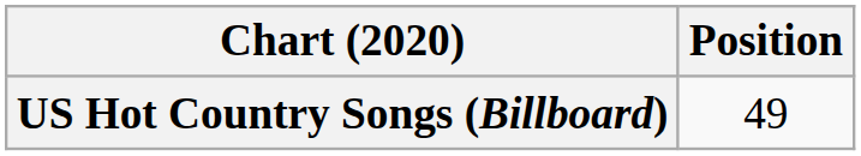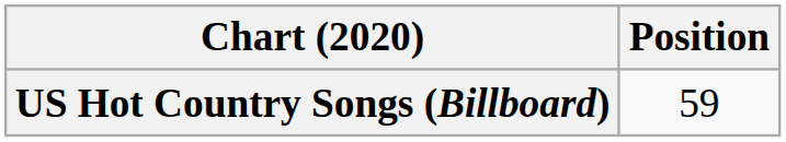 <table class="wikitable plainrowheaders" style="text-align:center">
 <tr>
 <th scope="col">Chart (2020)</th>
 <th scope="col">Position</th>
 </tr>
 <tr>
 <th scope="row">US Hot Country Songs (<em>Billboard</em>)</th>
-<td>49</td>
+<td>59</td>
 </tr>
 </table>
